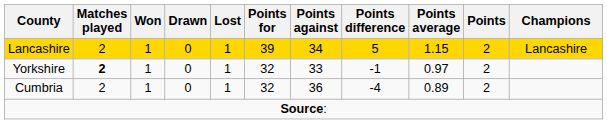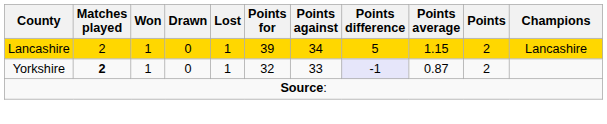 <table class="wikitable plainrowheaders" style="text-align: center; width: 60%">
 <tr>
 <th scope="col" style="width: 5%;">County</th>
 <th scope="col" style="width: 5%;">Matches played</th>
 <th scope="col" style="width: 5%;">Won</th>
 <th scope="col" style="width: 5%;">Drawn</th>
 <th scope="col" style="width: 5%;">Lost</th>
 <th scope="col" style="width: 5%;">Points for</th>
 <th scope="col" style="width: 5%;">Points against</th>
 <th scope="col" style="width: 5%;">Points difference</th>
 <th scope="col" style="width: 5%;">Points average</th>
 <th scope="col" style="width: 5%;">Points</th>
 <th scope="col" style="width: 15%;">Champions</th>
 </tr>
 <tr style="background: gold;">
 <td>Lancashire</td>
 <td>2</td>
 <td>1</td>
 <td>0</td>
 <td>1</td>
 <td>39</td>
 <td>34</td>
 <td>5</td>
 <td>1.15</td>
 <td>2</td>
 <td>Lancashire</td>
 </tr>
 <tr>
 <td>Yorkshire</td>
 <td><strong>2</strong></td>
 <td>1</td>
 <td>0</td>
 <td>1</td>
 <td>32</td>
 <td>33</td>
-<td>-1</td>
-<td>0.97</td>
-<td>2</td>
-<td></td>
-</tr>
-<tr>
-<td>Cumbria</td>
-<td>2</td>
-<td>1</td>
-<td>0</td>
-<td>1</td>
-<td>32</td>
-<td>36</td>
-<td>-4</td>
-<td>0.89</td>
+<td style="background: lavender;">-1</td>
+<td>0.87</td>
 <td>2</td>
 <td></td>
 </tr>
 <tr>
 <td colspan="11"><strong>Source</strong>:</td>
 </tr>
 </table>
